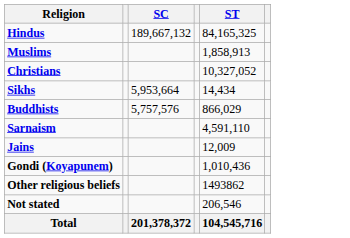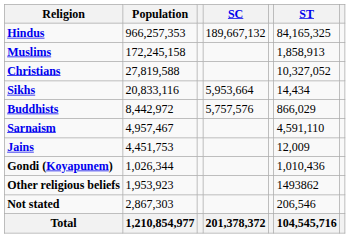 <table class="wikitable">
 <tr>
 <th>Religion</th>
+<th>Population</th>
 <th></th>
 <th><a href='#'>SC</a></th>
 <th></th>
 <th><a href='#'>ST</a></th>
 <th></th>
 </tr>
 <tr>
 <td><strong><a href='#'>Hindus</a></strong></td>
+<td>966,257,353</td>
 <td></td>
 <td>189,667,132</td>
 <td></td>
 <td>84,165,325</td>
 <td></td>
 </tr>
 <tr>
 <td><strong><a href='#'>Muslims</a></strong></td>
+<td>172,245,158</td>
 <td></td>
 <td></td>
 <td></td>
 <td>1,858,913</td>
 <td></td>
 </tr>
 <tr>
 <td><strong><a href='#'>Christians</a></strong></td>
+<td>27,819,588</td>
 <td></td>
 <td></td>
 <td></td>
 <td>10,327,052</td>
 <td></td>
 </tr>
 <tr>
 <td><strong><a href='#'>Sikhs</a></strong></td>
+<td>20,833,116</td>
 <td></td>
 <td>5,953,664</td>
 <td></td>
 <td>14,434</td>
 <td></td>
 </tr>
 <tr>
 <td><strong><a href='#'>Buddhists</a></strong></td>
+<td>8,442,972</td>
 <td></td>
 <td>5,757,576</td>
 <td></td>
 <td>866,029</td>
 <td></td>
 </tr>
 <tr>
 <td><strong><a href='#'>Sarnaism</a></strong></td>
+<td>4,957,467</td>
 <td></td>
 <td></td>
 <td></td>
 <td>4,591,110</td>
 <td></td>
 </tr>
 <tr>
 <td><strong><a href='#'>Jains</a></strong></td>
+<td>4,451,753</td>
 <td></td>
 <td></td>
 <td></td>
 <td>12,009</td>
 <td></td>
 </tr>
 <tr>
 <td><strong>Gondi (<a href='#'>Koyapunem</a>)</strong></td>
+<td>1,026,344</td>
 <td></td>
 <td></td>
 <td></td>
 <td>1,010,436</td>
 <td></td>
 </tr>
 <tr>
 <td><strong>Other religious beliefs</strong></td>
+<td>1,953,923</td>
 <td></td>
 <td></td>
 <td></td>
 <td>1493862</td>
 <td></td>
 </tr>
 <tr>
 <td><strong>Not stated</strong></td>
+<td>2,867,303</td>
 <td></td>
 <td></td>
 <td></td>
 <td>206,546</td>
 <td></td>
 </tr>
 <tr>
 <th>Total</th>
+<th>1,210,854,977</th>
 <th></th>
 <th>201,378,372</th>
 <th></th>
 <th>104,545,716</th>
 <th></th>
 </tr>
 </table>
